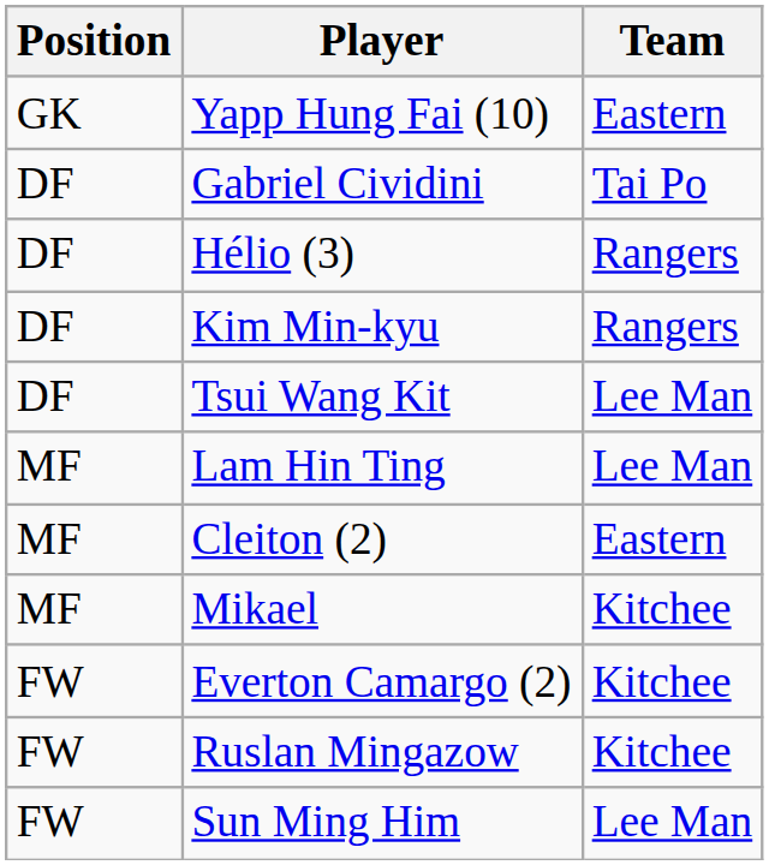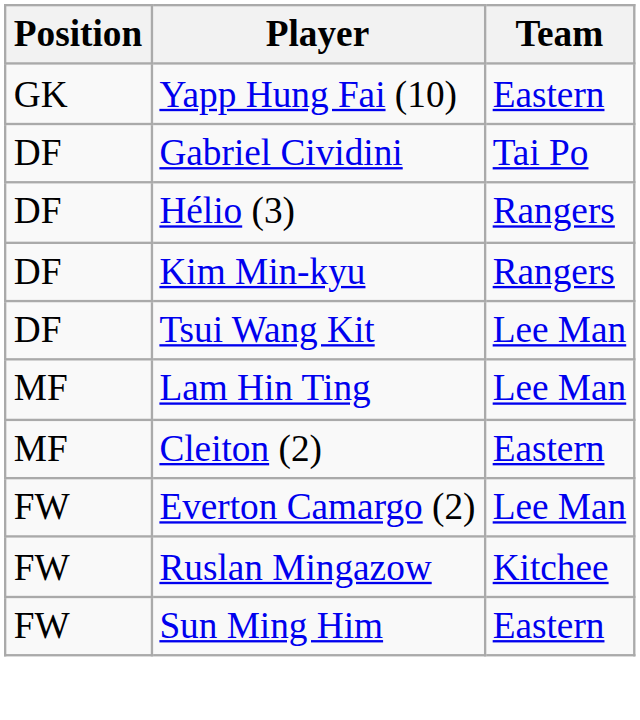 <table class="wikitable">
 <tr>
 <th>Position</th>
 <th>Player</th>
 <th>Team</th>
 </tr>
 <tr>
 <td>GK</td>
 <td> <a href='#'>Yapp Hung Fai</a> (10)</td>
 <td><a href='#'>Eastern</a></td>
 </tr>
 <tr>
 <td>DF</td>
 <td> <a href='#'>Gabriel Cividini</a></td>
 <td><a href='#'>Tai Po</a></td>
 </tr>
 <tr>
 <td>DF</td>
 <td> <a href='#'>Hélio</a> (3)</td>
 <td><a href='#'>Rangers</a></td>
 </tr>
 <tr>
 <td>DF</td>
 <td> <a href='#'>Kim Min-kyu</a></td>
 <td><a href='#'>Rangers</a></td>
 </tr>
 <tr>
 <td>DF</td>
 <td> <a href='#'>Tsui Wang Kit</a></td>
 <td><a href='#'>Lee Man</a></td>
 </tr>
 <tr>
 <td>MF</td>
 <td> <a href='#'>Lam Hin Ting</a></td>
 <td><a href='#'>Lee Man</a></td>
 </tr>
 <tr>
 <td>MF</td>
 <td> <a href='#'>Cleiton</a> (2)</td>
 <td><a href='#'>Eastern</a></td>
 </tr>
 <tr>
-<td>MF</td>
-<td> <a href='#'>Mikael</a></td>
-<td><a href='#'>Kitchee</a></td>
-</tr>
-<tr>
 <td>FW</td>
 <td> <a href='#'>Everton Camargo</a> (2)</td>
-<td><a href='#'>Kitchee</a></td>
+<td><a href='#'>Lee Man</a></td>
 </tr>
 <tr>
 <td>FW</td>
 <td> <a href='#'>Ruslan Mingazow</a></td>
 <td><a href='#'>Kitchee</a></td>
 </tr>
 <tr>
 <td>FW</td>
 <td> <a href='#'>Sun Ming Him</a></td>
-<td><a href='#'>Lee Man</a></td>
+<td><a href='#'>Eastern</a></td>
 </tr>
 </table>
